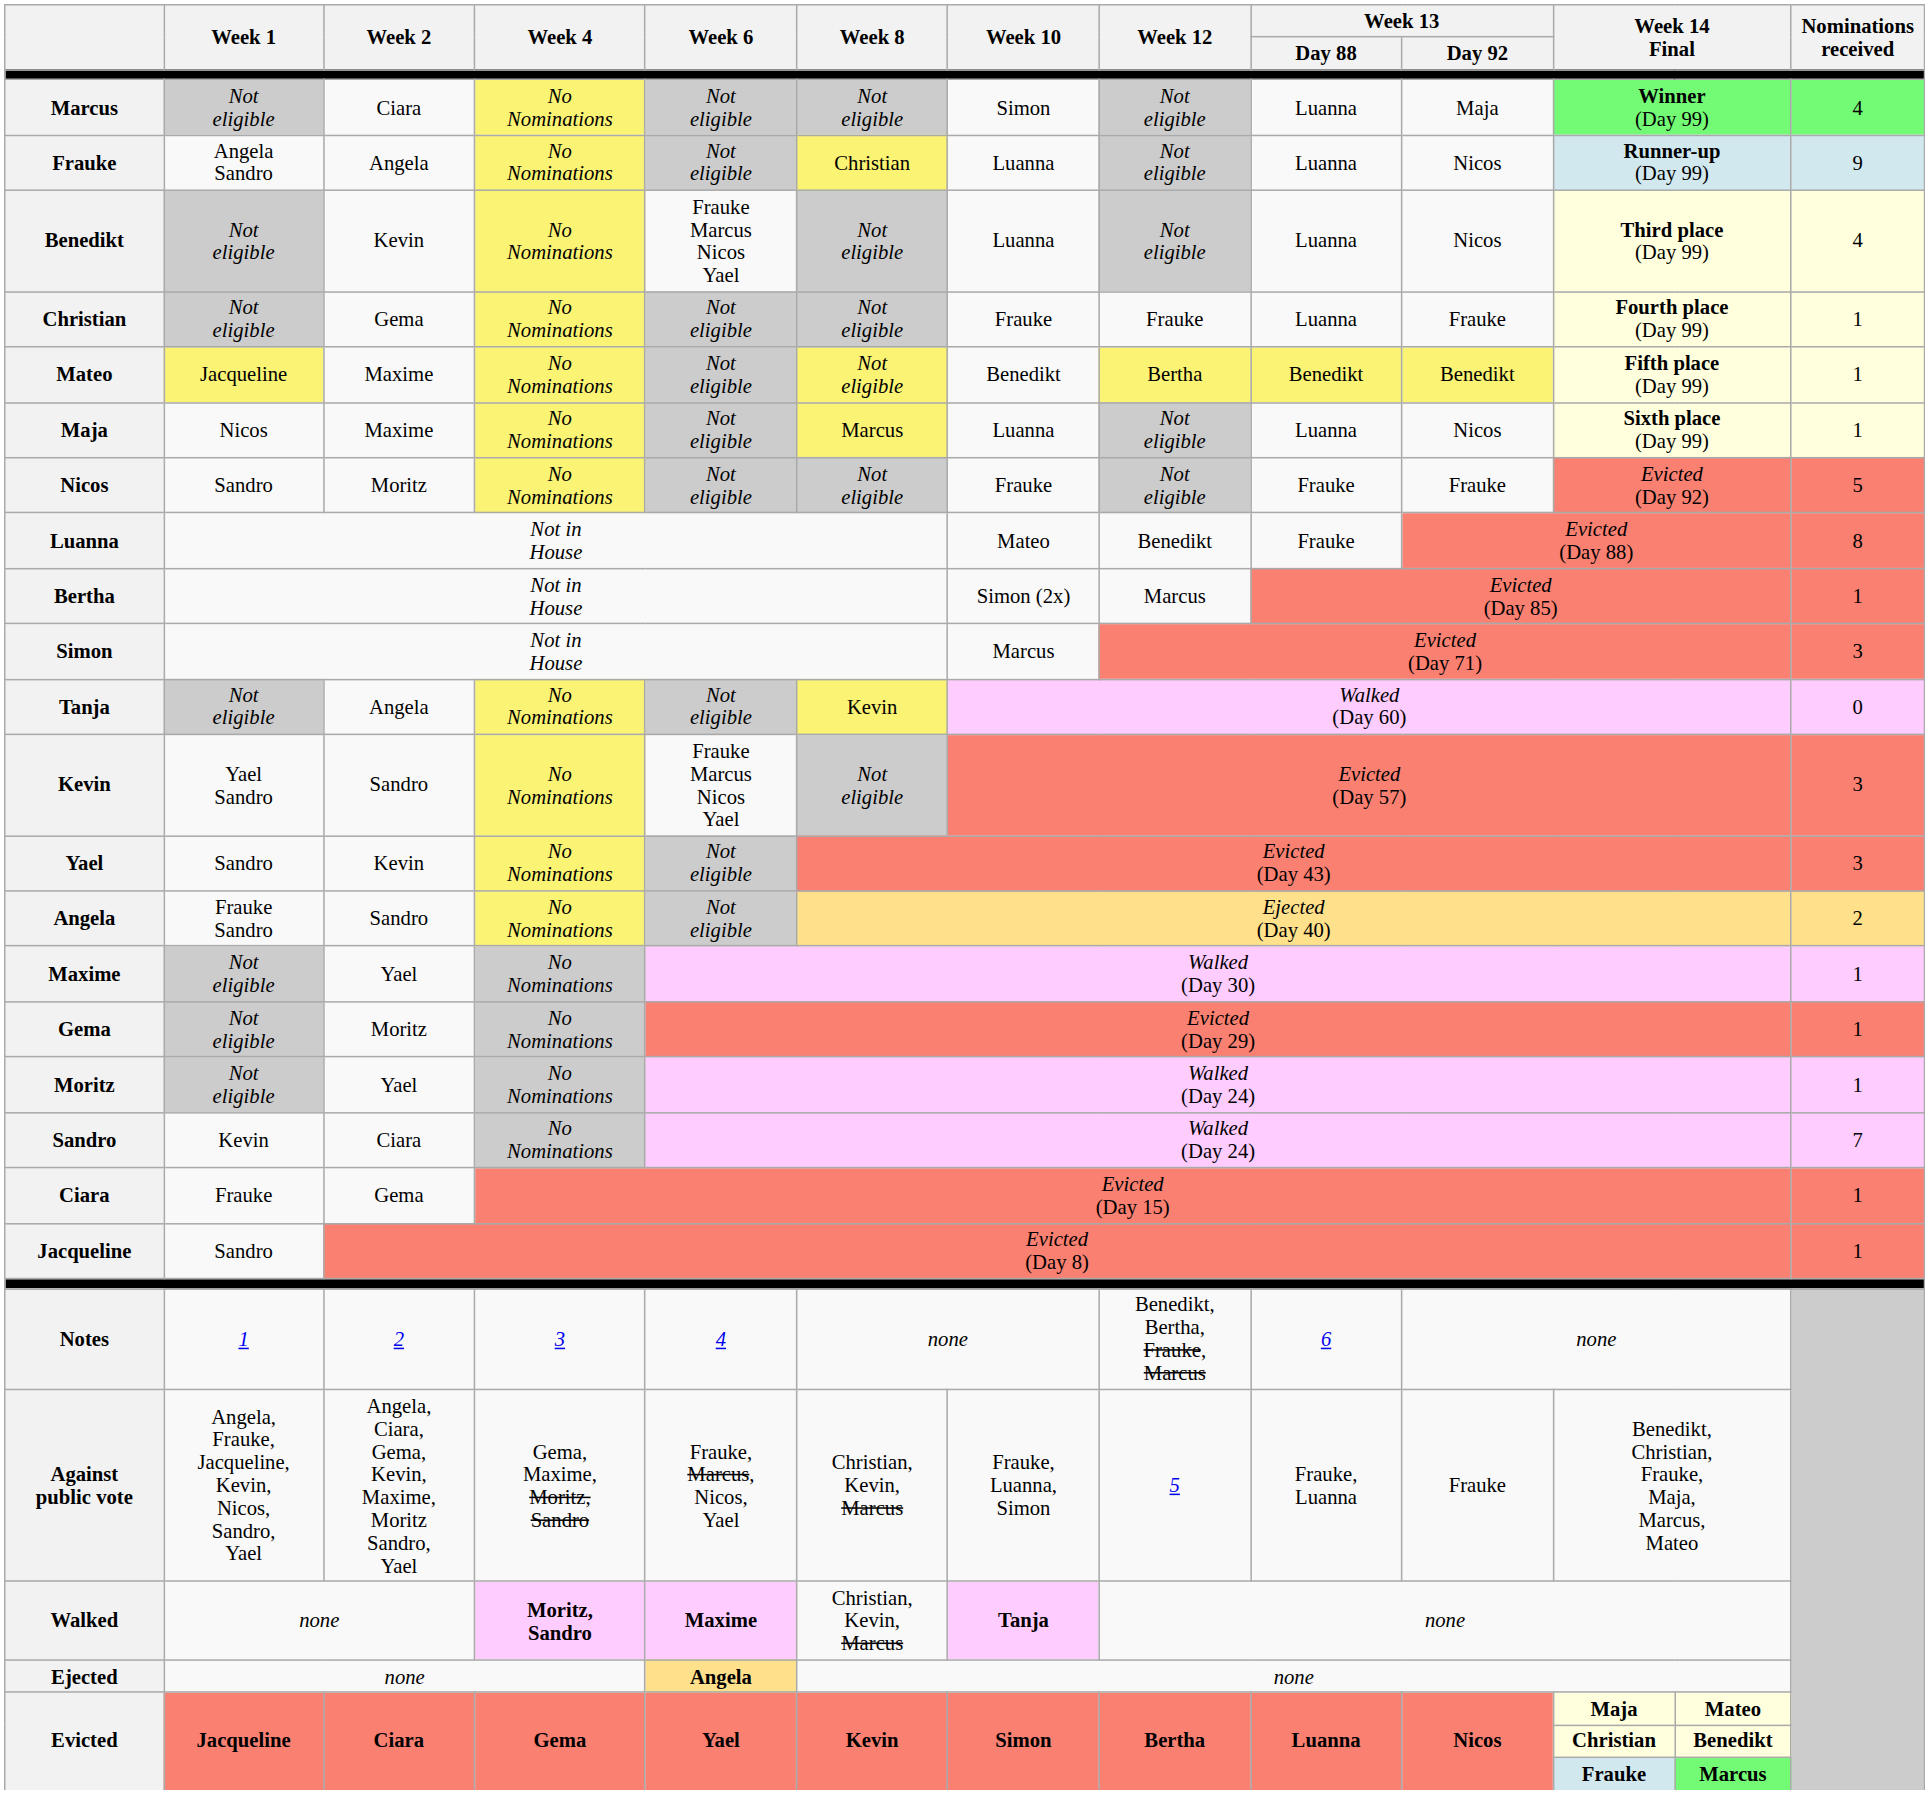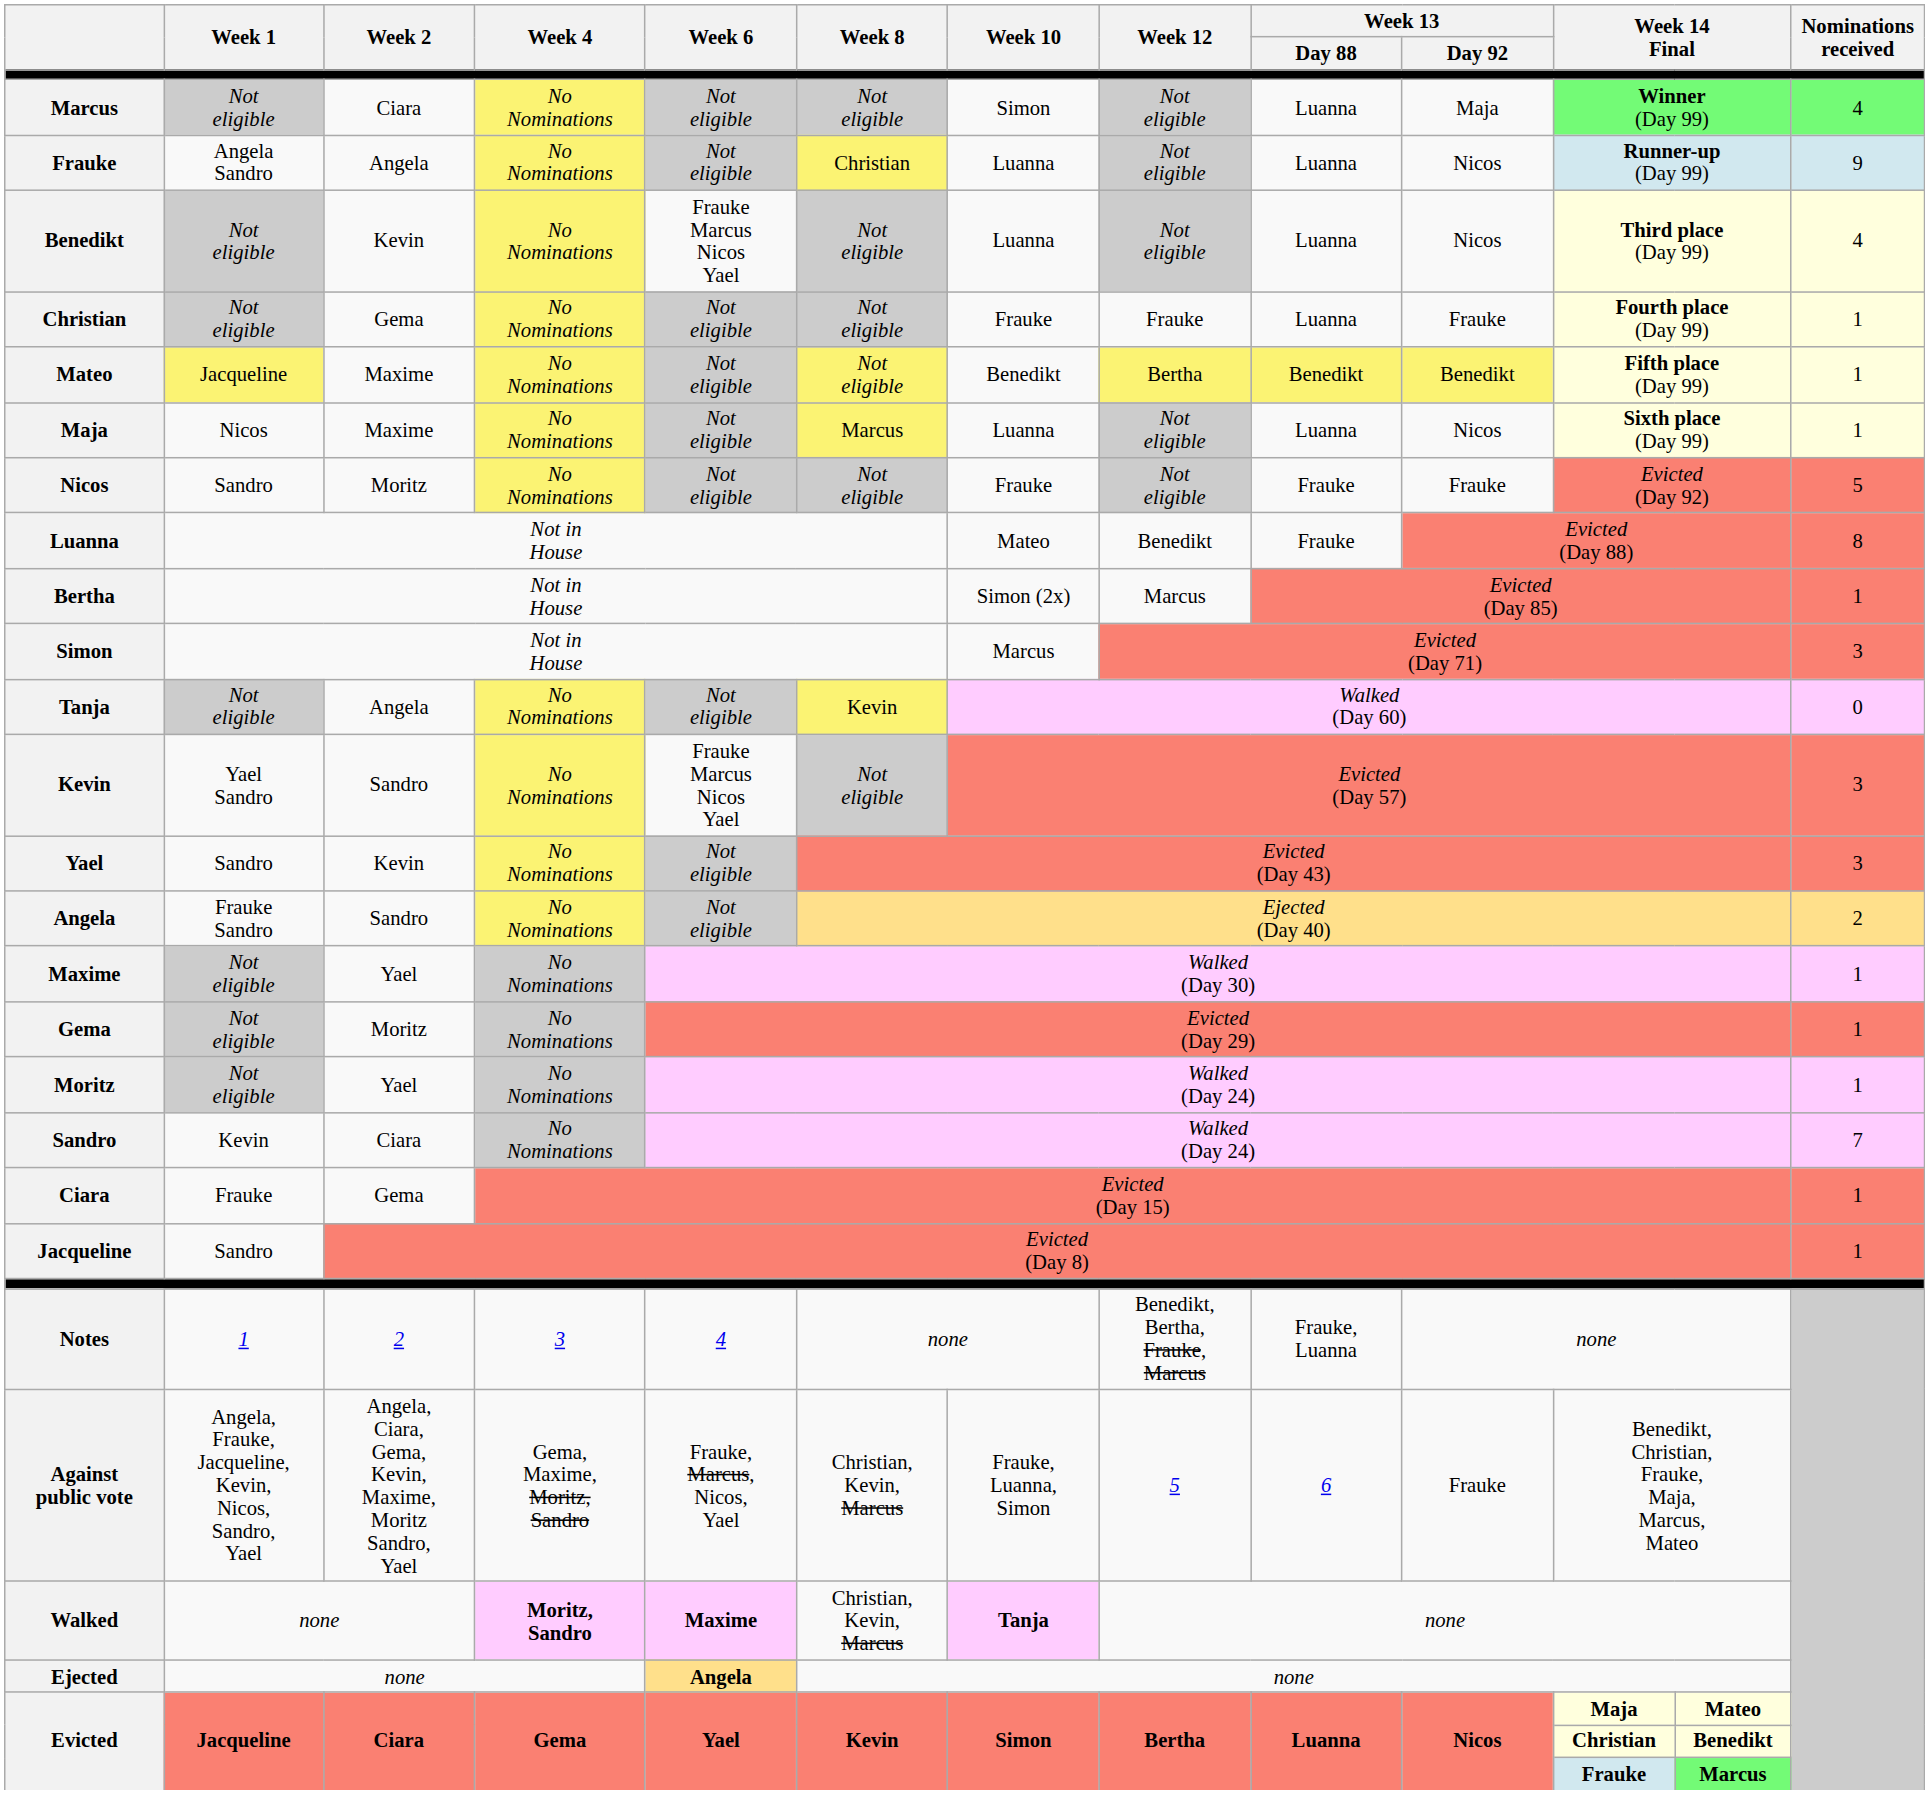 <table class="wikitable"  style="text-align:center; width:100%; font-size:85%; line-height:15px;">
 <tr>
 <th rowspan="2" style="width:5%;"></th>
 <th rowspan="2" style="width:5%;">Week 1</th>
 <th rowspan="2" style="width:5%;">Week 2</th>
 <th rowspan="2" style="width:5%;">Week 4</th>
 <th rowspan="2" style="width:5%;">Week 6</th>
 <th rowspan="2" style="width:5%;">Week 8</th>
 <th rowspan="2" style="width:5%;">Week 10</th>
 <th rowspan="2" style="width:5%;">Week 12</th>
 <th colspan="2" style="width:10%;">Week 13</th>
 <th rowspan="2" colspan="2" style="width:5%;">Week 14<br>Final</th>
 <th rowspan="2" style="width:1%;">Nominations<br>received</th>
 </tr>
 <tr>
 <th style="width:5%;">Day 88</th>
 <th style="width:5%;">Day 92</th>
 </tr>
 <tr>
 <th colspan="13" style="background:black;"></th>
 </tr>
 <tr>
 <th>Marcus</th>
 <td style="background:#ccc"><em>Not<br>eligible</em></td>
 <td>Ciara</td>
 <td style="background:#FBF373"><em>No<br>Nominations</em></td>
 <td style="background:#ccc"><em>Not<br>eligible</em></td>
 <td style="background:#ccc"><em>Not<br>eligible</em></td>
 <td>Simon</td>
 <td style="background:#ccc"><em>Not<br>eligible</em></td>
 <td>Luanna</td>
 <td>Maja</td>
 <td style="background:#73FB76" Colspan=2><strong>Winner</strong><br>(Day 99)</td>
 <td style="background:#73FB76">4</td>
 </tr>
 <tr>
 <th>Frauke</th>
 <td>Angela<br>Sandro</td>
 <td>Angela</td>
 <td style="background:#FBF373"><em>No<br>Nominations</em></td>
 <td style="background:#ccc"><em>Not<br>eligible</em></td>
 <td style="background:#FBF373">Christian</td>
 <td>Luanna</td>
 <td style="background:#ccc"><em>Not<br>eligible</em></td>
 <td>Luanna</td>
 <td>Nicos</td>
 <td style="background:#D1E8EF" Colspan=2><strong>Runner-up</strong><br>(Day 99)</td>
 <td style="background:#D1E8EF">9</td>
 </tr>
 <tr>
 <th>Benedikt</th>
 <td style="background:#ccc"><em>Not<br>eligible</em></td>
 <td>Kevin</td>
 <td style="background:#FBF373"><em>No<br>Nominations</em></td>
 <td>Frauke<br>Marcus<br>Nicos<br>Yael</td>
 <td style="background:#ccc"><em>Not<br>eligible</em></td>
 <td>Luanna</td>
 <td style="background:#ccc"><em>Not<br>eligible</em></td>
 <td>Luanna</td>
 <td>Nicos</td>
 <td style="background:#ffffdd;" Colspan=2><strong>Third place</strong><br>(Day 99)</td>
 <td style="background:#ffffdd;">4</td>
 </tr>
 <tr>
 <th>Christian</th>
 <td style="background:#ccc"><em>Not<br>eligible</em></td>
 <td>Gema</td>
 <td style="background:#FBF373"><em>No<br>Nominations</em></td>
 <td style="background:#ccc"><em>Not<br>eligible</em></td>
 <td style="background:#ccc"><em>Not<br>eligible</em></td>
 <td>Frauke</td>
 <td>Frauke</td>
 <td>Luanna</td>
 <td>Frauke</td>
 <td style="background:#ffffdd;" Colspan=2><strong>Fourth place</strong><br>(Day 99)</td>
 <td style="background:#ffffdd;">1</td>
 </tr>
 <tr>
 <th>Mateo</th>
 <td style="background:#FBF373">Jacqueline</td>
 <td>Maxime</td>
 <td style="background:#FBF373"><em>No<br>Nominations</em></td>
 <td style="background:#ccc"><em>Not<br>eligible</em></td>
 <td style="background:#FBF373"><em>Not<br>eligible</em></td>
 <td>Benedikt</td>
 <td style="background:#FBF373">Bertha</td>
 <td style="background:#FBF373">Benedikt</td>
 <td style="background:#FBF373">Benedikt</td>
 <td style="background:#ffffdd;" Colspan=2><strong>Fifth place</strong><br>(Day 99)</td>
 <td style="background:#ffffdd;">1</td>
 </tr>
 <tr>
 <th>Maja</th>
 <td>Nicos</td>
 <td>Maxime</td>
 <td style="background:#FBF373"><em>No<br>Nominations</em></td>
 <td style="background:#ccc"><em>Not<br>eligible</em></td>
 <td style="background:#FBF373">Marcus</td>
 <td>Luanna</td>
 <td style="background:#ccc"><em>Not<br>eligible</em></td>
 <td>Luanna</td>
 <td>Nicos</td>
 <td style="background:#ffffdd;" Colspan=2><strong>Sixth place</strong><br>(Day 99)</td>
 <td style="background:#ffffdd;">1</td>
 </tr>
 <tr>
 <th>Nicos</th>
 <td>Sandro</td>
 <td>Moritz</td>
 <td style="background:#FBF373"><em>No<br>Nominations</em></td>
 <td style="background:#ccc"><em>Not<br>eligible</em></td>
 <td style="background:#ccc"><em>Not<br>eligible</em></td>
 <td>Frauke</td>
 <td style="background:#ccc"><em>Not<br>eligible</em></td>
 <td>Frauke</td>
 <td>Frauke</td>
 <td Colspan=2 style="background:#FA8072"><em>Evicted</em><br>(Day 92)</td>
 <td style="background:#FA8072">5</td>
 </tr>
 <tr>
 <th>Luanna</th>
 <td colspan=5><em>Not in<br> House</em></td>
 <td>Mateo</td>
 <td>Benedikt</td>
 <td>Frauke</td>
 <td Colspan=3 style="background:#FA8072"><em>Evicted</em><br>(Day 88)</td>
 <td style="background:#FA8072">8</td>
 </tr>
 <tr>
 <th>Bertha</th>
 <td colspan=5><em>Not in<br> House</em></td>
 <td>Simon (2x)</td>
 <td>Marcus</td>
 <td style="background:#FA8072" colspan="4"><em>Evicted</em><br>(Day 85)</td>
 <td style="background:#FA8072">1</td>
 </tr>
 <tr>
 <th>Simon</th>
 <td colspan=5><em>Not in<br> House</em></td>
 <td>Marcus</td>
 <td style="background:#FA8072" colspan="5"><em>Evicted</em><br>(Day 71)</td>
 <td style="background:#FA8072">3</td>
 </tr>
 <tr>
 <th>Tanja</th>
 <td style="background:#ccc"><em>Not<br>eligible</em></td>
 <td>Angela</td>
 <td style="background:#FBF373"><em>No<br>Nominations</em></td>
 <td style="background:#ccc"><em>Not<br>eligible</em></td>
 <td style="background:#FBF373">Kevin</td>
 <td style="background:#FCF" colspan="6"><em>Walked</em><br>(Day 60)</td>
 <td style="background:#FCF">0</td>
 </tr>
 <tr>
 <th>Kevin</th>
 <td>Yael<br>Sandro</td>
 <td>Sandro</td>
 <td style="background:#FBF373"><em>No<br>Nominations</em></td>
 <td>Frauke<br>Marcus<br>Nicos<br>Yael</td>
 <td style="background:#ccc"><em>Not<br>eligible</em></td>
 <td style="background:#FA8072" colspan="6"><em>Evicted</em><br>(Day 57)</td>
 <td style="background:#FA8072">3</td>
 </tr>
 <tr>
 <th>Yael</th>
 <td>Sandro</td>
 <td>Kevin</td>
 <td style="background:#FBF373"><em>No<br>Nominations</em></td>
 <td style="background:#ccc"><em>Not<br>eligible</em></td>
 <td style="background:#FA8072" colspan="7"><em>Evicted</em><br>(Day 43)</td>
 <td style="background:#FA8072">3</td>
 </tr>
 <tr>
 <th>Angela</th>
 <td>Frauke<br>Sandro</td>
 <td>Sandro</td>
 <td style="background:#FBF373"><em>No<br>Nominations</em></td>
 <td style="background:#ccc"><em>Not<br>eligible</em></td>
 <td bgcolor="FFE08B" colspan=7><em>Ejected</em><br>(Day 40)</td>
 <td bgcolor="FFE08B">2</td>
 </tr>
 <tr>
 <th>Maxime</th>
 <td style="background:#ccc"><em>Not<br>eligible</em></td>
 <td>Yael</td>
 <td style="background:#ccc"><em>No<br>Nominations</em></td>
 <td style="background:#FCF" colspan="8"><em>Walked</em><br>(Day 30)</td>
 <td style="background:#FCF">1</td>
 </tr>
 <tr>
 <th>Gema</th>
 <td style="background:#ccc"><em>Not<br>eligible</em></td>
 <td>Moritz</td>
 <td style="background:#ccc"><em>No<br>Nominations</em></td>
 <td style="background:#FA8072" colspan="8"><em>Evicted</em><br>(Day 29)</td>
 <td style="background:#FA8072">1</td>
 </tr>
 <tr>
 <th>Moritz</th>
 <td style="background:#ccc"><em>Not<br>eligible</em></td>
 <td>Yael</td>
 <td style="background:#ccc"><em>No<br>Nominations</em></td>
 <td style="background:#FCF" colspan="8"><em>Walked</em><br>(Day 24)</td>
 <td style="background:#FCF">1</td>
 </tr>
 <tr>
 <th>Sandro</th>
 <td>Kevin</td>
 <td>Ciara</td>
 <td style="background:#ccc"><em>No<br>Nominations</em></td>
 <td style="background:#FCF" colspan="8"><em>Walked</em><br>(Day 24)</td>
 <td style="background:#FCF">7</td>
 </tr>
 <tr>
 <th>Ciara</th>
 <td>Frauke</td>
 <td>Gema</td>
 <td style="background:#FA8072" colspan="9"><em>Evicted</em><br>(Day 15)</td>
 <td style="background:#FA8072">1</td>
 </tr>
 <tr>
 <th>Jacqueline</th>
 <td>Sandro</td>
 <td style="background:#FA8072" colspan="10"><em>Evicted</em><br>(Day 8)</td>
 <td style="background:#FA8072">1</td>
 </tr>
 <tr>
 <th colspan="13" style="background:black;"></th>
 </tr>
 <tr>
 <th>Notes</th>
 <td><em><a href='#'>1</a></em></td>
 <td><em><a href='#'>2</a></em></td>
 <td><em><a href='#'>3</a></em></td>
 <td><em><a href='#'>4</a></em></td>
 <td colspan=2><em>none</em></td>
 <td>Benedikt,<br>Bertha,<br><s>Frauke</s>,<br><s>Marcus</s></td>
-<td><em><a href='#'>6</a></em></td>
+<td>Frauke,<br>Luanna</td>
 <td colspan=3><em>none</em></td>
 <td rowspan="7" style="background:#cccccc;"></td>
 </tr>
 <tr>
 <th>Against<br>public vote</th>
 <td>Angela,<br>Frauke,<br>Jacqueline,<br>Kevin,<br>Nicos,<br>Sandro,<br>Yael</td>
 <td>Angela,<br>Ciara,<br>Gema,<br>Kevin,<br>Maxime,<br>Moritz<br>Sandro,<br>Yael</td>
 <td>Gema,<br>Maxime,<br><s>Moritz,<br>Sandro</s></td>
 <td>Frauke,<br><s>Marcus</s>,<br>Nicos,<br>Yael</td>
 <td>Christian,<br>Kevin,<br><s>Marcus</s></td>
 <td>Frauke,<br>Luanna,<br>Simon</td>
 <td><em><a href='#'>5</a></em></td>
-<td>Frauke,<br>Luanna</td>
+<td><em><a href='#'>6</a></em></td>
 <td>Frauke</td>
 <td colspan=2>Benedikt,<br>Christian,<br>Frauke,<br>Maja,<br>Marcus,<br>Mateo</td>
 </tr>
 <tr>
 <th>Walked</th>
 <td Colspan=2><em>none</em></td>
 <td style="background:#FCF"><strong>Moritz,<br>Sandro</strong></td>
 <td style="background:#FCF"><strong>Maxime</strong></td>
 <td>Christian,<br>Kevin,<br><s>Marcus</s></td>
 <td style="background:#FCF"><strong>Tanja</strong></td>
 <td Colspan=5><em>none</em></td>
 </tr>
 <tr>
 <th>Ejected</th>
 <td Colspan=3><em>none</em></td>
 <td bgcolor="FFE08B"><strong>Angela</strong></td>
 <td Colspan=7><em>none</em></td>
 </tr>
 <tr>
 <th rowspan="3">Evicted</th>
 <td rowspan="3" style="background:#FA8072"><strong>Jacqueline</strong><br></td>
 <td rowspan="3" style="background:#FA8072"><strong>Ciara</strong><br></td>
 <td rowspan="3" style="background:#FA8072"><strong>Gema</strong><br></td>
 <td rowspan="3" style="background:#FA8072"><strong>Yael</strong><br></td>
 <td rowspan="3" style="background:#FA8072"><strong>Kevin</strong><br></td>
 <td rowspan="3" style="background:#FA8072"><strong>Simon</strong><br></td>
 <td rowspan="3" style="background:#FA8072"><strong>Bertha</strong><br></td>
 <td rowspan="3" style="background:#FA8072"><strong>Luanna</strong><br></td>
 <td rowspan="3" style="background:#FA8072"><strong>Nicos</strong><br></td>
 <td style="background:#ffffdd;"><strong>Maja</strong><br></td>
 <td style="background:#ffffdd;"><strong>Mateo</strong><br></td>
 </tr>
 <tr>
 <td style="background:#ffffdd;"><strong>Christian</strong><br></td>
 <td style="background:#ffffdd;"><strong>Benedikt</strong><br></td>
 </tr>
 <tr>
 <td style="background:#D1E8EF"><strong>Frauke</strong><br></td>
 <td style="background:#73FB76"><strong>Marcus</strong><br></td>
 </tr>
 </table>
